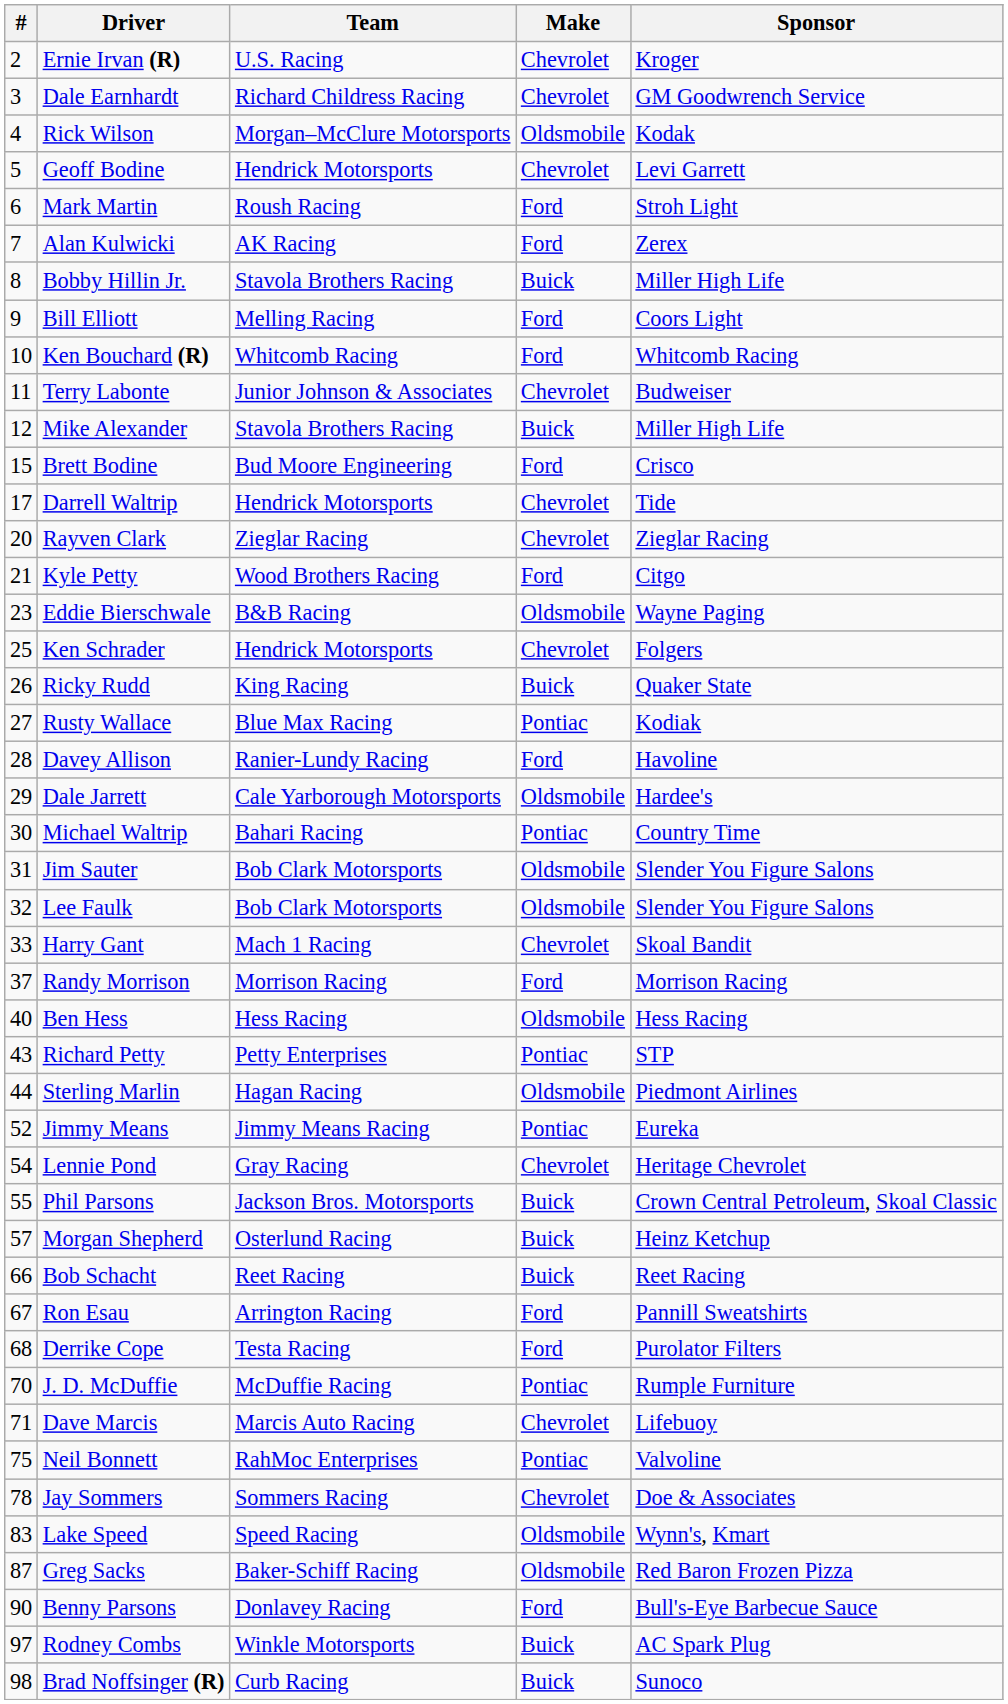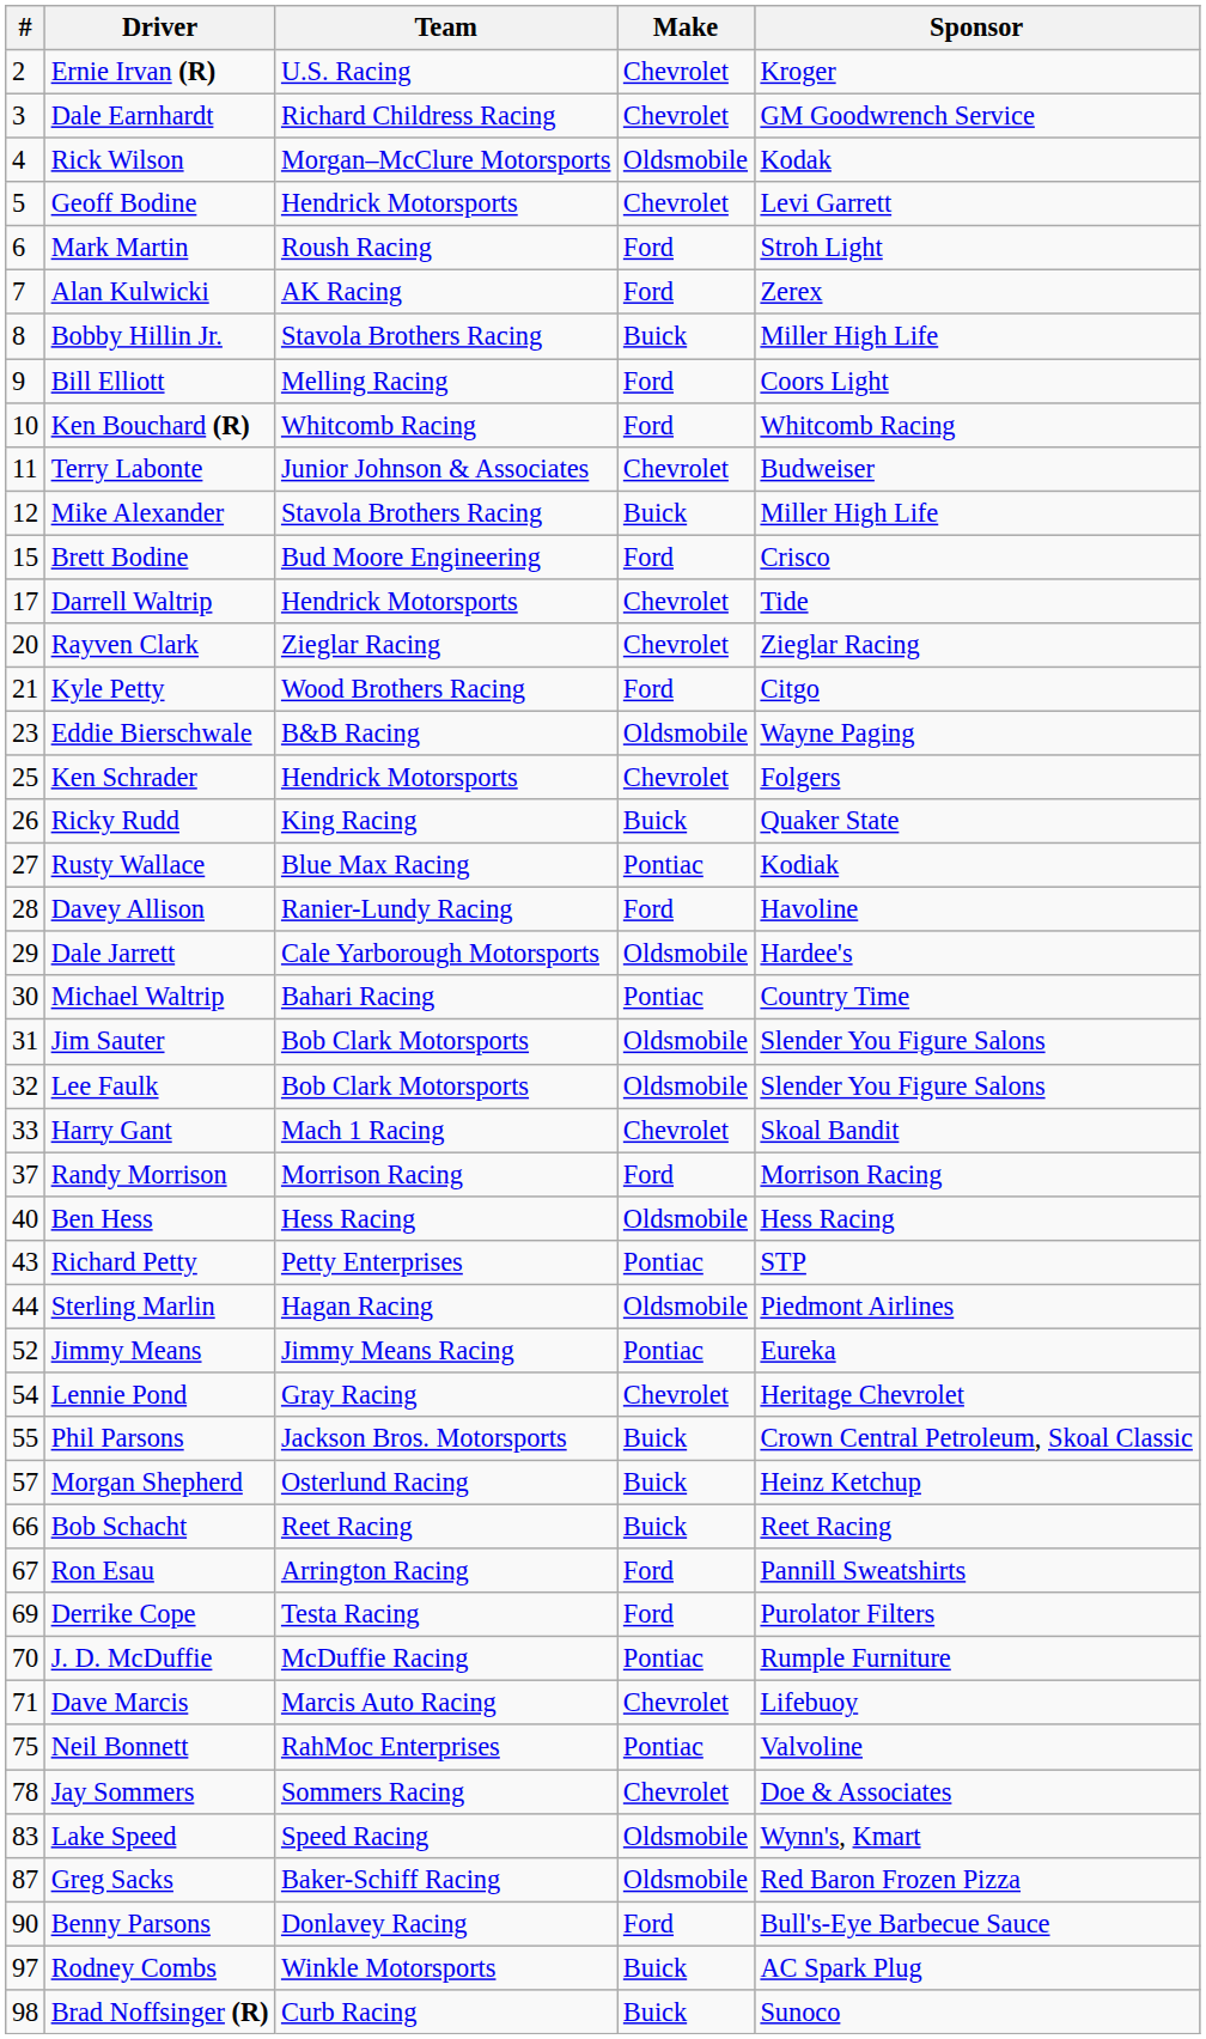 <table class="wikitable" style="font-size:95%">
 <tr>
 <th>#</th>
 <th>Driver</th>
 <th>Team</th>
 <th>Make</th>
 <th>Sponsor</th>
 </tr>
 <tr>
 <td>2</td>
 <td><a href='#'>Ernie Irvan</a> <strong>(R)</strong></td>
 <td><a href='#'>U.S. Racing</a></td>
 <td><a href='#'>Chevrolet</a></td>
 <td><a href='#'>Kroger</a></td>
 </tr>
 <tr>
 <td>3</td>
 <td><a href='#'>Dale Earnhardt</a></td>
 <td><a href='#'>Richard Childress Racing</a></td>
 <td><a href='#'>Chevrolet</a></td>
 <td><a href='#'>GM Goodwrench Service</a></td>
 </tr>
 <tr>
 <td>4</td>
 <td><a href='#'>Rick Wilson</a></td>
 <td><a href='#'>Morgan–McClure Motorsports</a></td>
 <td><a href='#'>Oldsmobile</a></td>
 <td><a href='#'>Kodak</a></td>
 </tr>
 <tr>
 <td>5</td>
 <td><a href='#'>Geoff Bodine</a></td>
 <td><a href='#'>Hendrick Motorsports</a></td>
 <td><a href='#'>Chevrolet</a></td>
 <td><a href='#'>Levi Garrett</a></td>
 </tr>
 <tr>
 <td>6</td>
 <td><a href='#'>Mark Martin</a></td>
 <td><a href='#'>Roush Racing</a></td>
 <td><a href='#'>Ford</a></td>
 <td><a href='#'>Stroh Light</a></td>
 </tr>
 <tr>
 <td>7</td>
 <td><a href='#'>Alan Kulwicki</a></td>
 <td><a href='#'>AK Racing</a></td>
 <td><a href='#'>Ford</a></td>
 <td><a href='#'>Zerex</a></td>
 </tr>
 <tr>
 <td>8</td>
 <td><a href='#'>Bobby Hillin Jr.</a></td>
 <td><a href='#'>Stavola Brothers Racing</a></td>
 <td><a href='#'>Buick</a></td>
 <td><a href='#'>Miller High Life</a></td>
 </tr>
 <tr>
 <td>9</td>
 <td><a href='#'>Bill Elliott</a></td>
 <td><a href='#'>Melling Racing</a></td>
 <td><a href='#'>Ford</a></td>
 <td><a href='#'>Coors Light</a></td>
 </tr>
 <tr>
 <td>10</td>
 <td><a href='#'>Ken Bouchard</a> <strong>(R)</strong></td>
 <td><a href='#'>Whitcomb Racing</a></td>
 <td><a href='#'>Ford</a></td>
 <td><a href='#'>Whitcomb Racing</a></td>
 </tr>
 <tr>
 <td>11</td>
 <td><a href='#'>Terry Labonte</a></td>
 <td><a href='#'>Junior Johnson & Associates</a></td>
 <td><a href='#'>Chevrolet</a></td>
 <td><a href='#'>Budweiser</a></td>
 </tr>
 <tr>
 <td>12</td>
 <td><a href='#'>Mike Alexander</a></td>
 <td><a href='#'>Stavola Brothers Racing</a></td>
 <td><a href='#'>Buick</a></td>
 <td><a href='#'>Miller High Life</a></td>
 </tr>
 <tr>
 <td>15</td>
 <td><a href='#'>Brett Bodine</a></td>
 <td><a href='#'>Bud Moore Engineering</a></td>
 <td><a href='#'>Ford</a></td>
 <td><a href='#'>Crisco</a></td>
 </tr>
 <tr>
 <td>17</td>
 <td><a href='#'>Darrell Waltrip</a></td>
 <td><a href='#'>Hendrick Motorsports</a></td>
 <td><a href='#'>Chevrolet</a></td>
 <td><a href='#'>Tide</a></td>
 </tr>
 <tr>
 <td>20</td>
 <td><a href='#'>Rayven Clark</a></td>
 <td><a href='#'>Zieglar Racing</a></td>
 <td><a href='#'>Chevrolet</a></td>
 <td><a href='#'>Zieglar Racing</a></td>
 </tr>
 <tr>
 <td>21</td>
 <td><a href='#'>Kyle Petty</a></td>
 <td><a href='#'>Wood Brothers Racing</a></td>
 <td><a href='#'>Ford</a></td>
 <td><a href='#'>Citgo</a></td>
 </tr>
 <tr>
 <td>23</td>
 <td><a href='#'>Eddie Bierschwale</a></td>
 <td><a href='#'>B&B Racing</a></td>
 <td><a href='#'>Oldsmobile</a></td>
 <td><a href='#'>Wayne Paging</a></td>
 </tr>
 <tr>
 <td>25</td>
 <td><a href='#'>Ken Schrader</a></td>
 <td><a href='#'>Hendrick Motorsports</a></td>
 <td><a href='#'>Chevrolet</a></td>
 <td><a href='#'>Folgers</a></td>
 </tr>
 <tr>
 <td>26</td>
 <td><a href='#'>Ricky Rudd</a></td>
 <td><a href='#'>King Racing</a></td>
 <td><a href='#'>Buick</a></td>
 <td><a href='#'>Quaker State</a></td>
 </tr>
 <tr>
 <td>27</td>
 <td><a href='#'>Rusty Wallace</a></td>
 <td><a href='#'>Blue Max Racing</a></td>
 <td><a href='#'>Pontiac</a></td>
 <td><a href='#'>Kodiak</a></td>
 </tr>
 <tr>
 <td>28</td>
 <td><a href='#'>Davey Allison</a></td>
 <td><a href='#'>Ranier-Lundy Racing</a></td>
 <td><a href='#'>Ford</a></td>
 <td><a href='#'>Havoline</a></td>
 </tr>
 <tr>
 <td>29</td>
 <td><a href='#'>Dale Jarrett</a></td>
 <td><a href='#'>Cale Yarborough Motorsports</a></td>
 <td><a href='#'>Oldsmobile</a></td>
 <td><a href='#'>Hardee's</a></td>
 </tr>
 <tr>
 <td>30</td>
 <td><a href='#'>Michael Waltrip</a></td>
 <td><a href='#'>Bahari Racing</a></td>
 <td><a href='#'>Pontiac</a></td>
 <td><a href='#'>Country Time</a></td>
 </tr>
 <tr>
 <td>31</td>
 <td><a href='#'>Jim Sauter</a></td>
 <td><a href='#'>Bob Clark Motorsports</a></td>
 <td><a href='#'>Oldsmobile</a></td>
 <td><a href='#'>Slender You Figure Salons</a></td>
 </tr>
 <tr>
 <td>32</td>
 <td><a href='#'>Lee Faulk</a></td>
 <td><a href='#'>Bob Clark Motorsports</a></td>
 <td><a href='#'>Oldsmobile</a></td>
 <td><a href='#'>Slender You Figure Salons</a></td>
 </tr>
 <tr>
 <td>33</td>
 <td><a href='#'>Harry Gant</a></td>
 <td><a href='#'>Mach 1 Racing</a></td>
 <td><a href='#'>Chevrolet</a></td>
 <td><a href='#'>Skoal Bandit</a></td>
 </tr>
 <tr>
 <td>37</td>
 <td><a href='#'>Randy Morrison</a></td>
 <td><a href='#'>Morrison Racing</a></td>
 <td><a href='#'>Ford</a></td>
 <td><a href='#'>Morrison Racing</a></td>
 </tr>
 <tr>
 <td>40</td>
 <td><a href='#'>Ben Hess</a></td>
 <td><a href='#'>Hess Racing</a></td>
 <td><a href='#'>Oldsmobile</a></td>
 <td><a href='#'>Hess Racing</a></td>
 </tr>
 <tr>
 <td>43</td>
 <td><a href='#'>Richard Petty</a></td>
 <td><a href='#'>Petty Enterprises</a></td>
 <td><a href='#'>Pontiac</a></td>
 <td><a href='#'>STP</a></td>
 </tr>
 <tr>
 <td>44</td>
 <td><a href='#'>Sterling Marlin</a></td>
 <td><a href='#'>Hagan Racing</a></td>
 <td><a href='#'>Oldsmobile</a></td>
 <td><a href='#'>Piedmont Airlines</a></td>
 </tr>
 <tr>
 <td>52</td>
 <td><a href='#'>Jimmy Means</a></td>
 <td><a href='#'>Jimmy Means Racing</a></td>
 <td><a href='#'>Pontiac</a></td>
 <td><a href='#'>Eureka</a></td>
 </tr>
 <tr>
 <td>54</td>
 <td><a href='#'>Lennie Pond</a></td>
 <td><a href='#'>Gray Racing</a></td>
 <td><a href='#'>Chevrolet</a></td>
 <td><a href='#'>Heritage Chevrolet</a></td>
 </tr>
 <tr>
 <td>55</td>
 <td><a href='#'>Phil Parsons</a></td>
 <td><a href='#'>Jackson Bros. Motorsports</a></td>
 <td><a href='#'>Buick</a></td>
 <td><a href='#'>Crown Central Petroleum</a>, <a href='#'>Skoal Classic</a></td>
 </tr>
 <tr>
 <td>57</td>
 <td><a href='#'>Morgan Shepherd</a></td>
 <td><a href='#'>Osterlund Racing</a></td>
 <td><a href='#'>Buick</a></td>
 <td><a href='#'>Heinz Ketchup</a></td>
 </tr>
 <tr>
 <td>66</td>
 <td><a href='#'>Bob Schacht</a></td>
 <td><a href='#'>Reet Racing</a></td>
 <td><a href='#'>Buick</a></td>
 <td><a href='#'>Reet Racing</a></td>
 </tr>
 <tr>
 <td>67</td>
 <td><a href='#'>Ron Esau</a></td>
 <td><a href='#'>Arrington Racing</a></td>
 <td><a href='#'>Ford</a></td>
 <td><a href='#'>Pannill Sweatshirts</a></td>
 </tr>
 <tr>
-<td>68</td>
+<td>69</td>
 <td><a href='#'>Derrike Cope</a></td>
 <td><a href='#'>Testa Racing</a></td>
 <td><a href='#'>Ford</a></td>
 <td><a href='#'>Purolator Filters</a></td>
 </tr>
 <tr>
 <td>70</td>
 <td><a href='#'>J. D. McDuffie</a></td>
 <td><a href='#'>McDuffie Racing</a></td>
 <td><a href='#'>Pontiac</a></td>
 <td><a href='#'>Rumple Furniture</a></td>
 </tr>
 <tr>
 <td>71</td>
 <td><a href='#'>Dave Marcis</a></td>
 <td><a href='#'>Marcis Auto Racing</a></td>
 <td><a href='#'>Chevrolet</a></td>
 <td><a href='#'>Lifebuoy</a></td>
 </tr>
 <tr>
 <td>75</td>
 <td><a href='#'>Neil Bonnett</a></td>
 <td><a href='#'>RahMoc Enterprises</a></td>
 <td><a href='#'>Pontiac</a></td>
 <td><a href='#'>Valvoline</a></td>
 </tr>
 <tr>
 <td>78</td>
 <td><a href='#'>Jay Sommers</a></td>
 <td><a href='#'>Sommers Racing</a></td>
 <td><a href='#'>Chevrolet</a></td>
 <td><a href='#'>Doe & Associates</a></td>
 </tr>
 <tr>
 <td>83</td>
 <td><a href='#'>Lake Speed</a></td>
 <td><a href='#'>Speed Racing</a></td>
 <td><a href='#'>Oldsmobile</a></td>
 <td><a href='#'>Wynn's</a>, <a href='#'>Kmart</a></td>
 </tr>
 <tr>
 <td>87</td>
 <td><a href='#'>Greg Sacks</a></td>
 <td><a href='#'>Baker-Schiff Racing</a></td>
 <td><a href='#'>Oldsmobile</a></td>
 <td><a href='#'>Red Baron Frozen Pizza</a></td>
 </tr>
 <tr>
 <td>90</td>
 <td><a href='#'>Benny Parsons</a></td>
 <td><a href='#'>Donlavey Racing</a></td>
 <td><a href='#'>Ford</a></td>
 <td><a href='#'>Bull's-Eye Barbecue Sauce</a></td>
 </tr>
 <tr>
 <td>97</td>
 <td><a href='#'>Rodney Combs</a></td>
 <td><a href='#'>Winkle Motorsports</a></td>
 <td><a href='#'>Buick</a></td>
 <td><a href='#'>AC Spark Plug</a></td>
 </tr>
 <tr>
 <td>98</td>
 <td><a href='#'>Brad Noffsinger</a> <strong>(R)</strong></td>
 <td><a href='#'>Curb Racing</a></td>
 <td><a href='#'>Buick</a></td>
 <td><a href='#'>Sunoco</a></td>
 </tr>
 </table>
